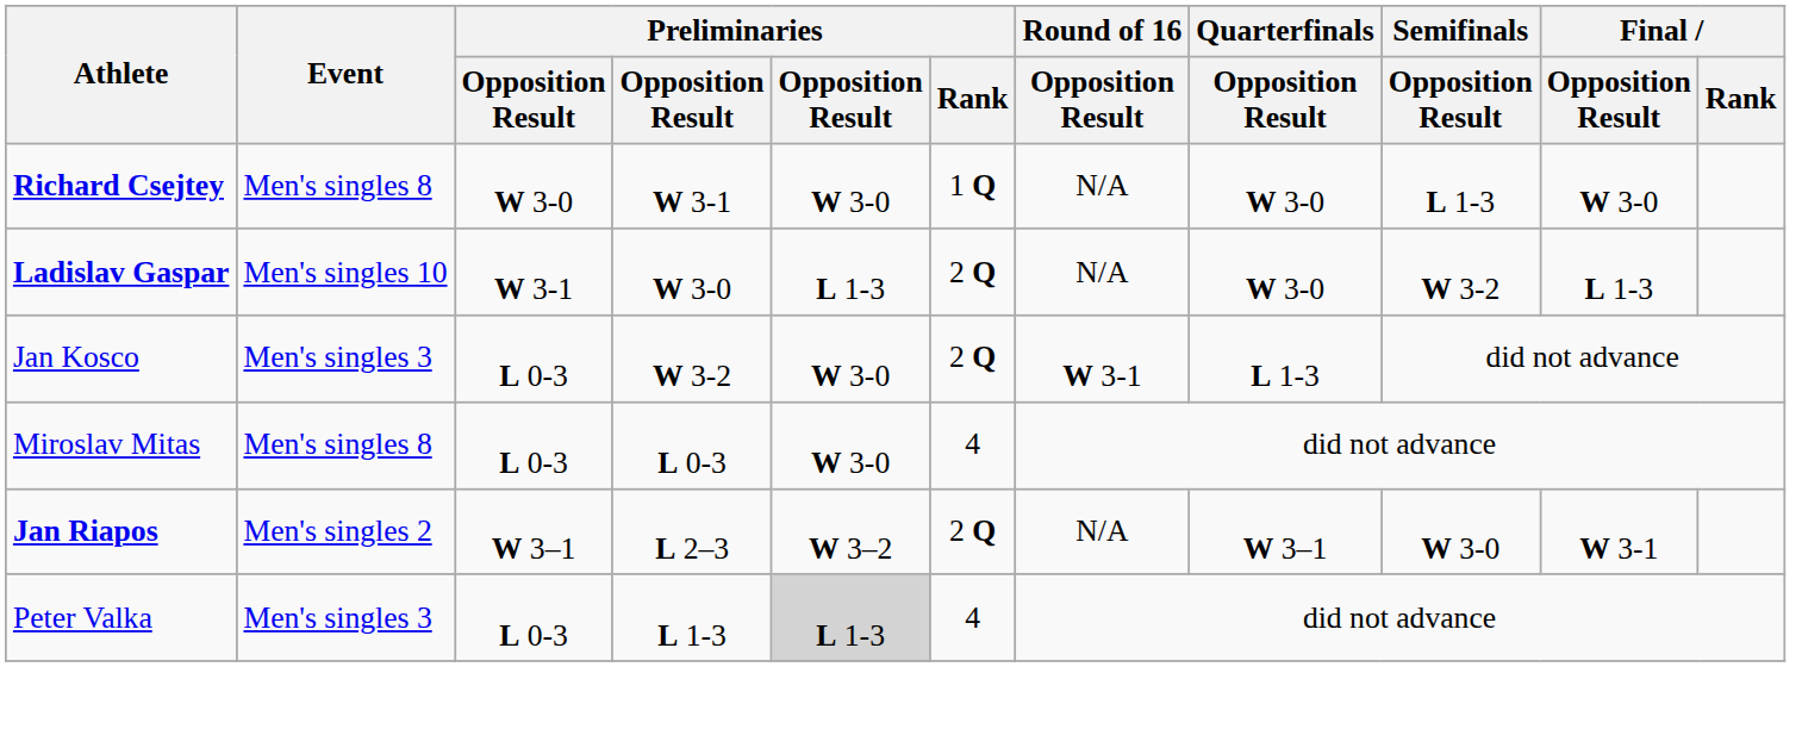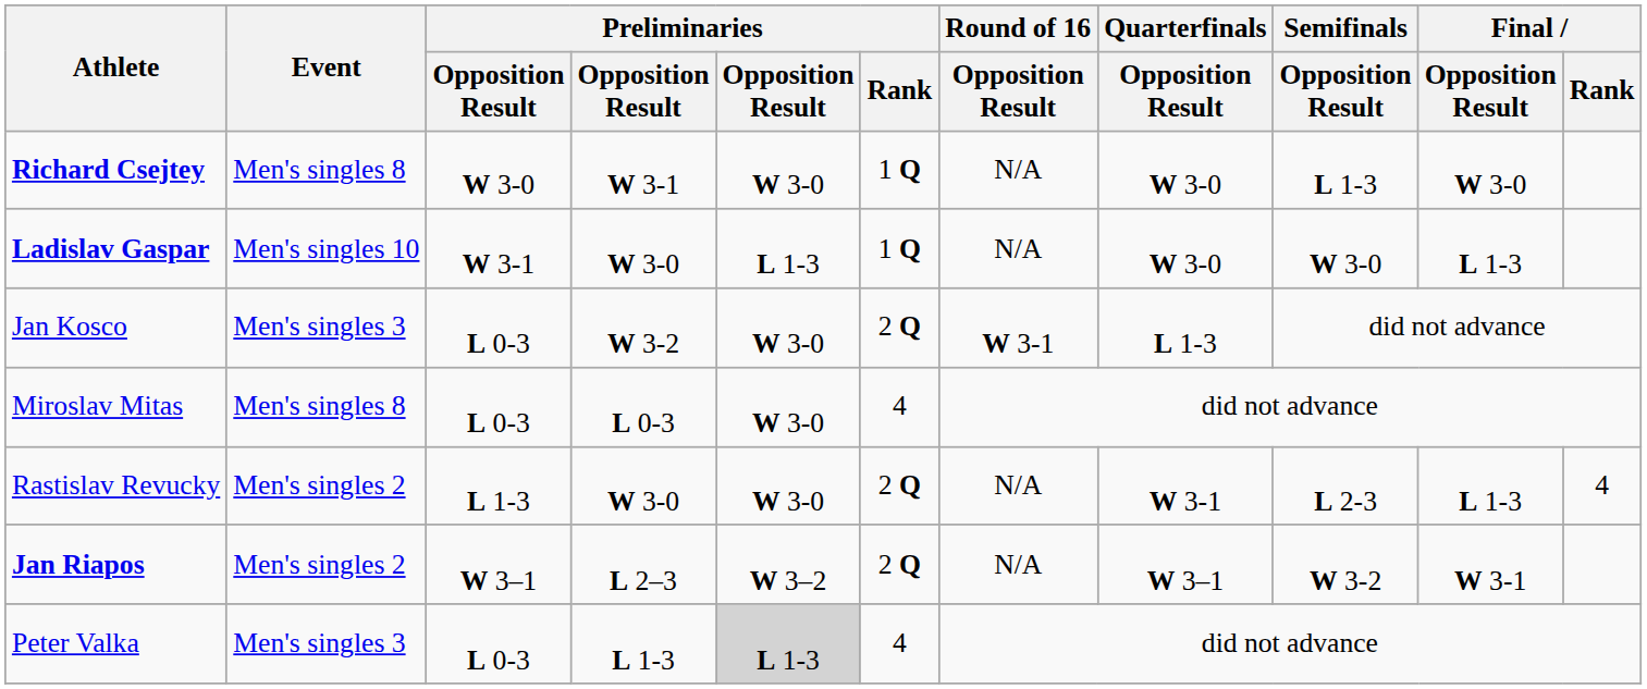 <table class=wikitable style="font-size:90%">
 <tr>
 <th rowspan="2">Athlete</th>
 <th rowspan="2">Event</th>
 <th colspan="4">Preliminaries</th>
 <th>Round of 16</th>
 <th>Quarterfinals</th>
 <th>Semifinals</th>
 <th colspan="2">Final / </th>
 </tr>
 <tr>
 <th>Opposition<br>Result</th>
 <th>Opposition<br>Result</th>
 <th>Opposition<br>Result</th>
 <th>Rank</th>
 <th>Opposition<br>Result</th>
 <th>Opposition<br>Result</th>
 <th>Opposition<br>Result</th>
 <th>Opposition<br>Result</th>
 <th>Rank</th>
 </tr>
 <tr>
 <td><strong><a href='#'>Richard Csejtey</a></strong></td>
 <td><a href='#'>Men's singles 8</a></td>
 <td align="center"><br><strong>W</strong> 3-0</td>
 <td align="center"><br><strong>W</strong> 3-1</td>
 <td align="center"><br><strong>W</strong> 3-0</td>
 <td align="center">1 <strong>Q</strong></td>
 <td align="center">N/A</td>
 <td align="center"><br><strong>W</strong> 3-0</td>
 <td align="center"><br><strong>L</strong> 1-3</td>
 <td align="center"><br><strong>W</strong> 3-0</td>
 <td align="center"></td>
 </tr>
 <tr>
 <td><strong><a href='#'>Ladislav Gaspar</a></strong></td>
 <td><a href='#'>Men's singles 10</a></td>
 <td align="center"><br><strong>W</strong> 3-1</td>
 <td align="center"><br><strong>W</strong> 3-0</td>
 <td align="center"><br><strong>L</strong> 1-3</td>
-<td align="center">2 <strong>Q</strong></td>
+<td align="center">1 <strong>Q</strong></td>
 <td align="center">N/A</td>
 <td align="center"><br><strong>W</strong> 3-0</td>
-<td align="center"><br><strong>W</strong> 3-2</td>
+<td align="center"><br><strong>W</strong> 3-0</td>
 <td align="center"><br><strong>L</strong> 1-3</td>
 <td align="center"></td>
 </tr>
 <tr>
 <td><a href='#'>Jan Kosco</a></td>
 <td><a href='#'>Men's singles 3</a></td>
 <td align="center"><br><strong>L</strong> 0-3</td>
 <td align="center"><br><strong>W</strong> 3-2</td>
 <td align="center"><br><strong>W</strong> 3-0</td>
 <td align="center">2 <strong>Q</strong></td>
 <td align="center"><br><strong>W</strong> 3-1</td>
 <td align="center"><br><strong>L</strong> 1-3</td>
 <td align="center" colspan="3">did not advance</td>
 </tr>
 <tr>
 <td><a href='#'>Miroslav Mitas</a></td>
 <td><a href='#'>Men's singles 8</a></td>
 <td align="center"><br><strong>L</strong> 0-3</td>
 <td align="center"><br><strong>L</strong> 0-3</td>
 <td align="center"><br><strong>W</strong> 3-0</td>
 <td align="center">4</td>
 <td align="center" colspan="5">did not advance</td>
 </tr>
 <tr>
+<td><a href='#'>Rastislav Revucky</a></td>
+<td><a href='#'>Men's singles 2</a></td>
+<td align="center"><br><strong>L</strong> 1-3</td>
+<td align="center"><br><strong>W</strong> 3-0</td>
+<td align="center"><br><strong>W</strong> 3-0</td>
+<td align="center">2 <strong>Q</strong></td>
+<td align="center">N/A</td>
+<td align="center"><br><strong>W</strong> 3-1</td>
+<td align="center"><br><strong>L</strong> 2-3</td>
+<td align="center"><br><strong>L</strong> 1-3</td>
+<td align="center">4</td>
+</tr>
+<tr>
 <td><strong><a href='#'>Jan Riapos</a></strong></td>
 <td><a href='#'>Men's singles 2</a></td>
 <td align="center"><br><strong>W</strong> 3–1</td>
 <td align="center"><br><strong>L</strong> 2–3</td>
 <td align="center"><br><strong>W</strong> 3–2</td>
 <td align="center">2 <strong>Q</strong></td>
 <td align="center">N/A</td>
 <td align="center"><br><strong>W</strong> 3–1</td>
-<td align="center"><br><strong>W</strong> 3-0</td>
+<td align="center"><br><strong>W</strong> 3-2</td>
 <td align="center"><br><strong>W</strong> 3-1</td>
 <td align="center"></td>
 </tr>
 <tr>
 <td><a href='#'>Peter Valka</a></td>
 <td><a href='#'>Men's singles 3</a></td>
 <td align="center"><br><strong>L</strong> 0-3</td>
 <td align="center"><br><strong>L</strong> 1-3</td>
 <td align="center" style="background: lightgrey;"><br><strong>L</strong> 1-3</td>
 <td align="center">4</td>
 <td align="center" colspan="5">did not advance</td>
 </tr>
 </table>
